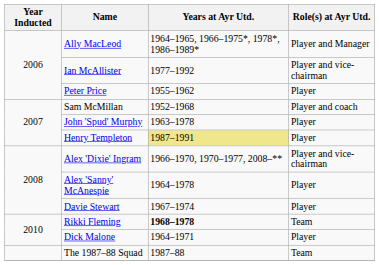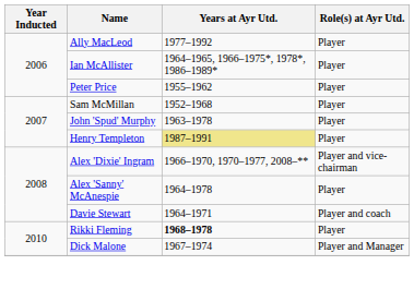 <table class="wikitable">
 <tr>
 <th>Year Inducted</th>
 <th>Name</th>
 <th>Years at Ayr Utd.</th>
 <th>Role(s) at Ayr Utd.</th>
 </tr>
 <tr M>
 <td rowspan=3 style="text-align:center;">2006</td>
 <td><a href='#'>Ally MacLeod</a></td>
-<td>1964–1965, 1966–1975*, 1978*, 1986–1989*</td>
-<td>Player and Manager</td>
+<td>1977–1992</td>
+<td>Player</td>
 </tr>
 <tr>
 <td><a href='#'>Ian McAllister</a></td>
-<td>1977–1992</td>
-<td>Player and vice-chairman</td>
+<td>1964–1965, 1966–1975*, 1978*, 1986–1989*</td>
+<td>Player</td>
 </tr>
 <tr>
 <td><a href='#'>Peter Price</a></td>
 <td>1955–1962</td>
 <td>Player</td>
 </tr>
 <tr>
 <td rowspan=3 style="text-align:center;">2007</td>
 <td>Sam McMillan</td>
 <td>1952–1968</td>
-<td>Player and coach</td>
+<td>Player</td>
 </tr>
 <tr>
 <td><a href='#'>John 'Spud' Murphy</a></td>
 <td>1963–1978</td>
 <td>Player</td>
 </tr>
 <tr>
 <td><a href='#'>Henry Templeton</a></td>
 <td style="background: khaki;">1987–1991</td>
 <td>Player</td>
 </tr>
 <tr>
 <td rowspan=3 style="text-align:center;">2008</td>
 <td><a href='#'>Alex 'Dixie' Ingram</a></td>
 <td>1966–1970, 1970–1977, 2008–**</td>
 <td>Player and vice-chairman</td>
 </tr>
 <tr>
 <td><a href='#'>Alex 'Sanny' McAnespie</a></td>
 <td>1964–1978</td>
 <td>Player</td>
 </tr>
 <tr>
 <td><a href='#'>Davie Stewart</a></td>
-<td>1967–1974</td>
-<td>Player</td>
+<td>1964–1971</td>
+<td>Player and coach</td>
 </tr>
 <tr>
 <td rowspan=2 style="text-align:center;">2010</td>
 <td><a href='#'>Rikki Fleming</a></td>
 <td><strong>1968–1978</strong></td>
-<td>Team</td>
+<td>Player</td>
 </tr>
 <tr>
 <td><a href='#'>Dick Malone</a></td>
-<td>1964–1971</td>
-<td>Player</td>
-</tr>
-<tr>
-<td></td>
-<td>The 1987–88 Squad</td>
-<td>1987–88</td>
-<td>Team</td>
+<td>1967–1974</td>
+<td>Player and Manager</td>
 </tr>
 <tr>
 </tr>
 </table>
